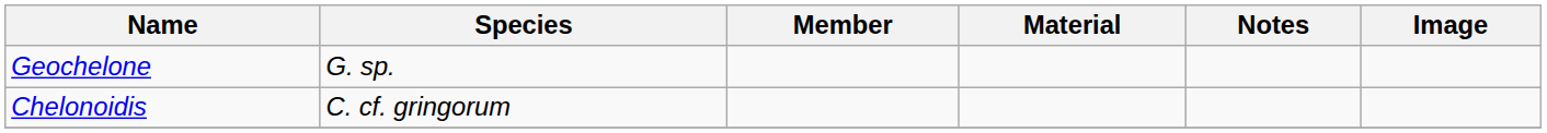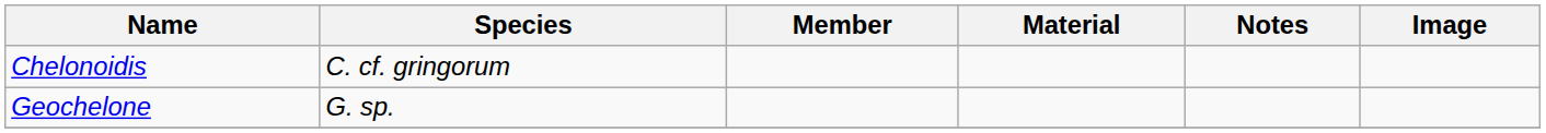 <table class="wikitable" align="center" width="75%">
 <tr>
 <th>Name</th>
 <th>Species</th>
 <th>Member</th>
 <th>Material</th>
 <th>Notes</th>
 <th>Image</th>
 </tr>
 <tr>
+<td><em><a href='#'>Chelonoidis</a></em></td>
+<td><em>C. cf. gringorum</em></td>
+<td></td>
+<td></td>
+<td></td>
+<td></td>
+</tr>
+<tr>
 <td><em><a href='#'>Geochelone</a></em></td>
 <td><em>G. sp.</em></td>
 <td></td>
 <td></td>
 <td></td>
 <td></td>
 </tr>
 <tr>
-<td><em><a href='#'>Chelonoidis</a></em></td>
-<td><em>C. cf. gringorum</em></td>
-<td></td>
-<td></td>
-<td></td>
-<td></td>
-</tr>
-<tr>
 </tr>
 </table>
